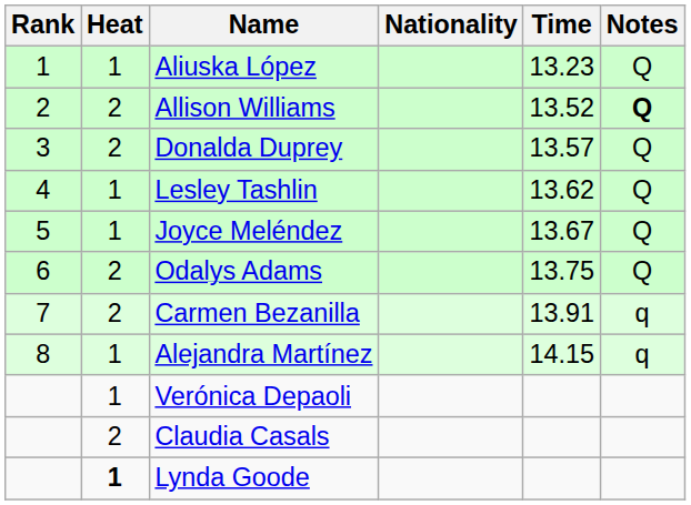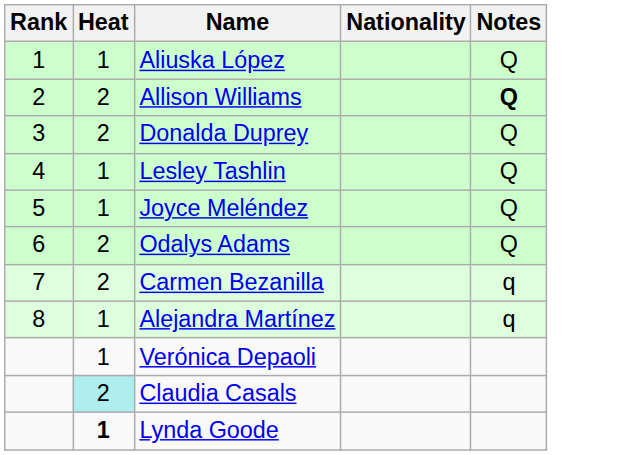 <table class="wikitable sortable" style="text-align:center">
 <tr>
 <th>Rank</th>
 <th>Heat</th>
 <th>Name</th>
 <th>Nationality</th>
-<th>Time</th>
 <th>Notes</th>
 </tr>
 <tr bgcolor=ccffcc>
 <td>1</td>
 <td>1</td>
 <td align=left><a href='#'>Aliuska López</a></td>
 <td align=left></td>
-<td>13.23</td>
 <td>Q</td>
 </tr>
 <tr bgcolor=ccffcc>
 <td>2</td>
 <td>2</td>
 <td align=left><a href='#'>Allison Williams</a></td>
 <td align=left></td>
-<td>13.52</td>
 <td><strong>Q</strong></td>
 </tr>
 <tr bgcolor=ccffcc>
 <td>3</td>
 <td>2</td>
 <td align=left><a href='#'>Donalda Duprey</a></td>
 <td align=left></td>
-<td>13.57</td>
 <td>Q</td>
 </tr>
 <tr bgcolor=ccffcc>
 <td>4</td>
 <td>1</td>
 <td align=left><a href='#'>Lesley Tashlin</a></td>
 <td align=left></td>
-<td>13.62</td>
 <td>Q</td>
 </tr>
 <tr bgcolor=ccffcc>
 <td>5</td>
 <td>1</td>
 <td align=left><a href='#'>Joyce Meléndez</a></td>
 <td align=left></td>
-<td>13.67</td>
 <td>Q</td>
 </tr>
 <tr bgcolor=ccffcc>
 <td>6</td>
 <td>2</td>
 <td align=left><a href='#'>Odalys Adams</a></td>
 <td align=left></td>
-<td>13.75</td>
 <td>Q</td>
 </tr>
 <tr bgcolor=ddffdd>
 <td>7</td>
 <td>2</td>
 <td align=left><a href='#'>Carmen Bezanilla</a></td>
 <td align=left></td>
-<td>13.91</td>
 <td>q</td>
 </tr>
 <tr bgcolor=ddffdd>
 <td>8</td>
 <td>1</td>
 <td align=left><a href='#'>Alejandra Martínez</a></td>
 <td align=left></td>
-<td>14.15</td>
 <td>q</td>
 </tr>
 <tr>
 <td></td>
 <td>1</td>
 <td align=left><a href='#'>Verónica Depaoli</a></td>
 <td align=left></td>
 <td></td>
-<td></td>
 </tr>
 <tr>
 <td></td>
-<td>2</td>
+<td style="background: paleturquoise;">2</td>
 <td align=left><a href='#'>Claudia Casals</a></td>
 <td align=left></td>
-<td></td>
 <td></td>
 </tr>
 <tr>
 <td></td>
 <td><strong>1</strong></td>
 <td align=left><a href='#'>Lynda Goode</a></td>
 <td align=left></td>
 <td></td>
-<td></td>
 </tr>
 </table>
